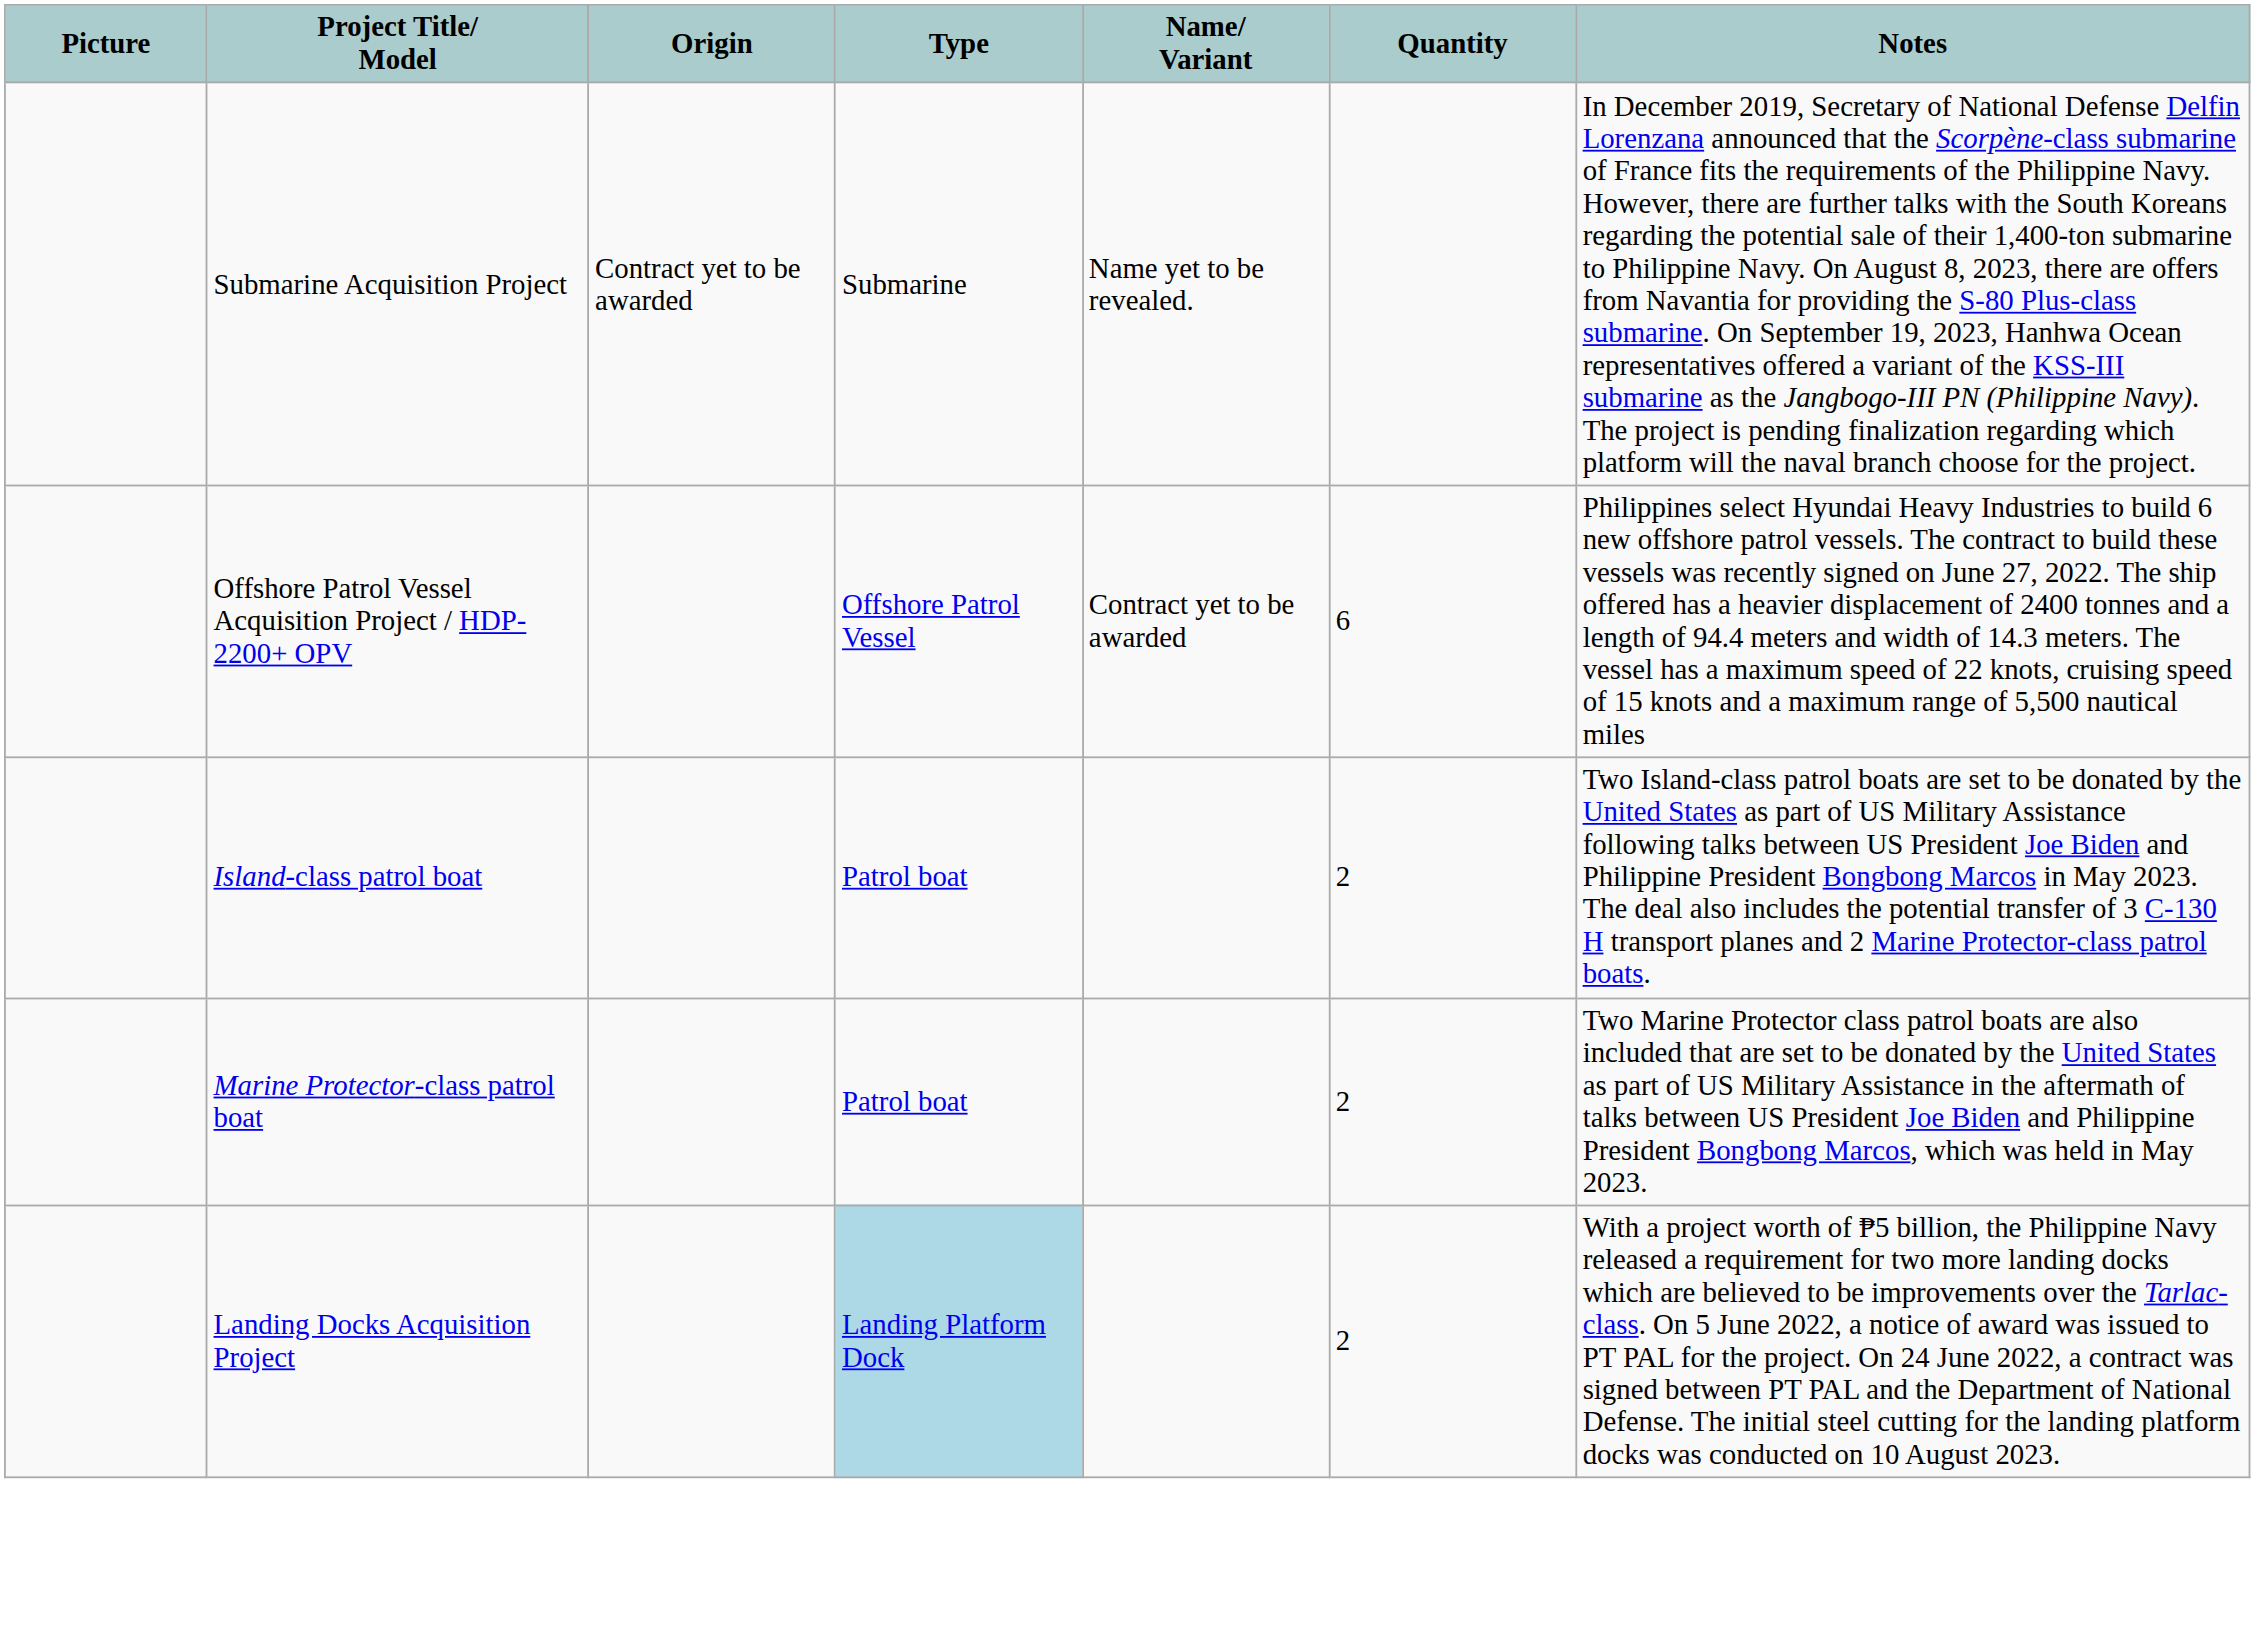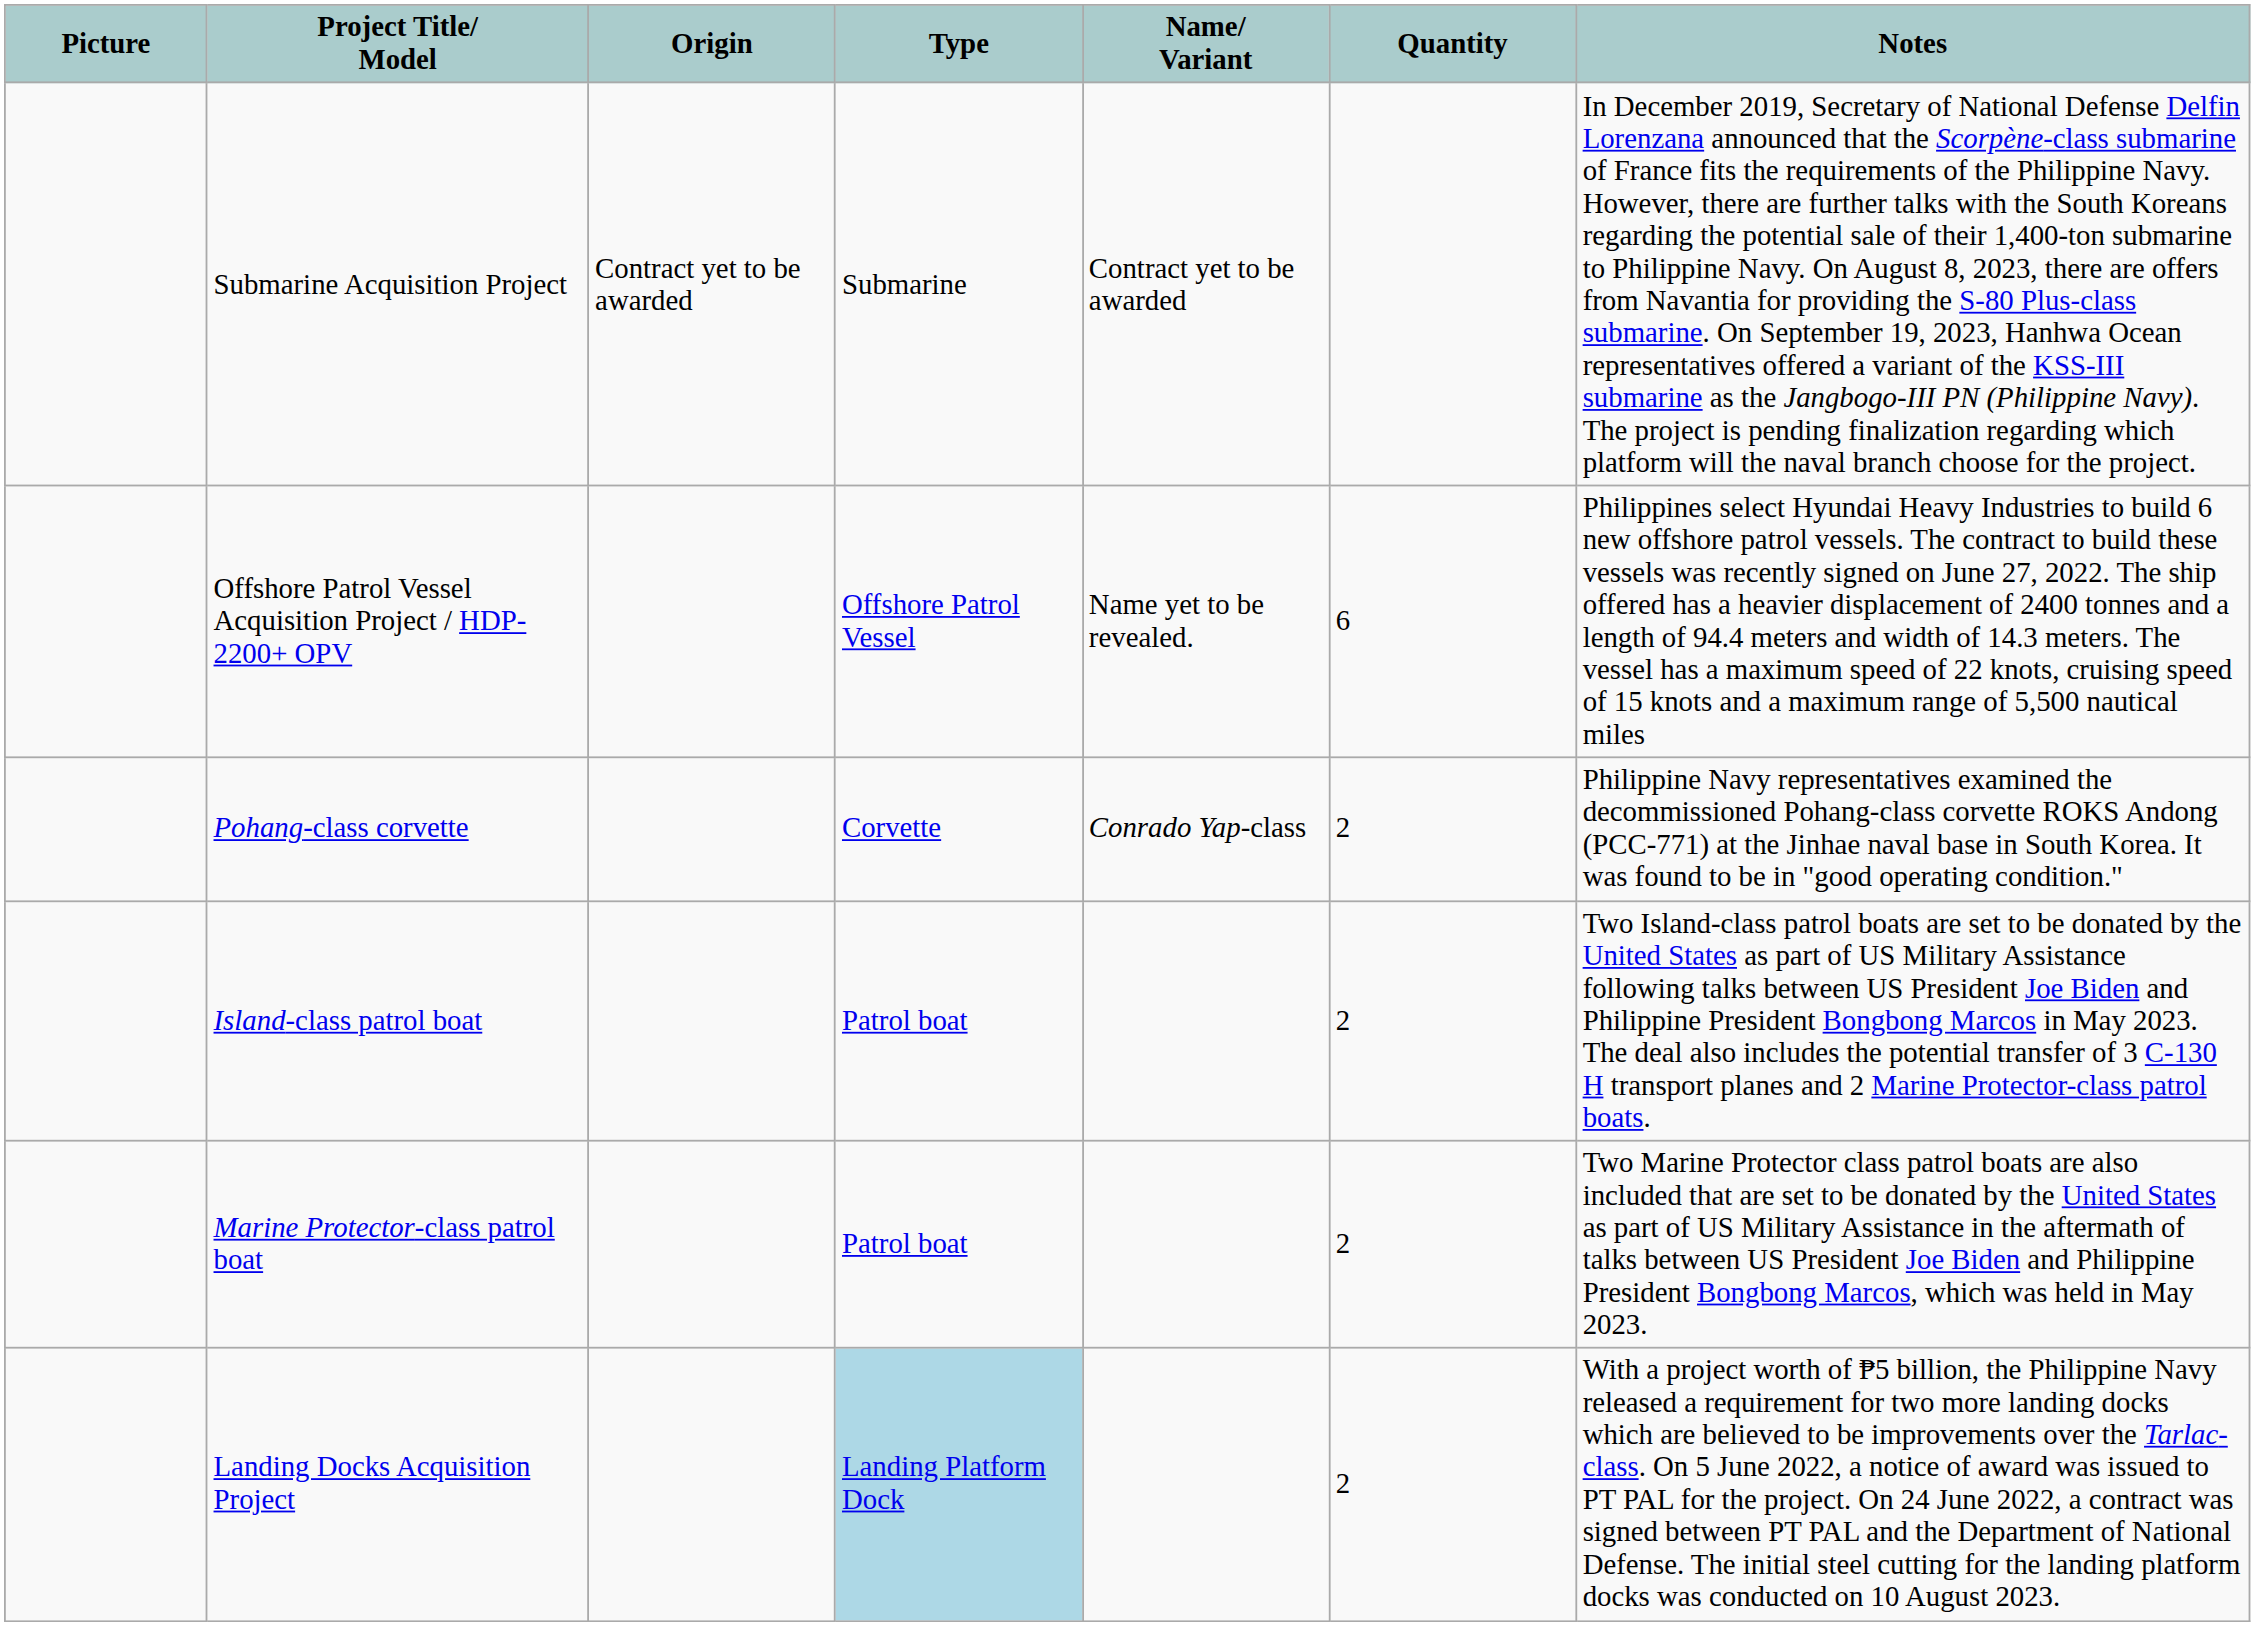 <table class="wikitable">
 <tr>
 <th style="text-align: center; background:#acc; width:9%;">Picture</th>
 <th style="text-align: center; background:#acc; width:17%;">Project Title/<br>Model</th>
 <th style="text-align: center; background:#acc; width:11%;">Origin</th>
 <th style="text-align: center; background:#acc; width:11%;">Type</th>
 <th style="text-align: center; background:#acc; width:11%;">Name/<br>Variant</th>
 <th style="text-align: center; background:#acc; width:11%;">Quantity</th>
 <th style="text-align: center; background:#acc; width:30%;">Notes</th>
 </tr>
 <tr>
 <td></td>
 <td>Submarine Acquisition Project</td>
 <td>Contract yet to be awarded</td>
 <td>Submarine</td>
-<td>Name yet to be revealed.</td>
+<td>Contract yet to be awarded</td>
 <td></td>
 <td>In December 2019, Secretary of National Defense <a href='#'>Delfin Lorenzana</a> announced that the <a href='#'><em>Scorpène</em>-class submarine</a> of France fits the requirements of the Philippine Navy. However, there are further talks with the South Koreans regarding the potential sale of their 1,400-ton submarine to Philippine Navy. On August 8, 2023, there are offers from Navantia for providing the <a href='#'>S-80 Plus-class submarine</a>. On September 19, 2023, Hanhwa Ocean representatives offered a variant of the <a href='#'>KSS-III submarine</a> as the <em>Jangbogo-III PN (Philippine Navy)</em>. The project is pending finalization regarding which platform will the naval branch choose for the project.</td>
 </tr>
 <tr>
 <td></td>
 <td>Offshore Patrol Vessel Acquisition Project / <a href='#'>HDP-2200+ OPV</a></td>
 <td></td>
 <td><a href='#'>Offshore Patrol Vessel</a></td>
-<td>Contract yet to be awarded</td>
+<td>Name yet to be revealed.</td>
 <td>6</td>
 <td>Philippines select Hyundai Heavy Industries to build 6 new offshore patrol vessels. The contract to build these vessels was recently signed on June 27, 2022. The ship offered has a heavier displacement of 2400 tonnes and a length of 94.4 meters and width of 14.3 meters. The vessel has a maximum speed of 22 knots, cruising speed of 15 knots and a maximum range of 5,500 nautical miles</td>
+</tr>
+<tr>
+<td></td>
+<td><a href='#'><em>Pohang</em>-class corvette</a></td>
+<td></td>
+<td><a href='#'>Corvette</a></td>
+<td><em>Conrado Yap</em>-class</td>
+<td>2</td>
+<td>Philippine Navy representatives examined the decommissioned Pohang-class corvette ROKS Andong (PCC-771) at the Jinhae naval base in South Korea. It was found to be in "good operating condition."</td>
 </tr>
 <tr>
 <td></td>
 <td><a href='#'><em>Island</em>-class patrol boat</a></td>
 <td></td>
 <td><a href='#'>Patrol boat</a></td>
 <td></td>
 <td>2</td>
 <td>Two Island-class patrol boats are set to be donated by the <a href='#'>United States</a> as part of US Military Assistance following talks between US President <a href='#'>Joe Biden</a> and Philippine President <a href='#'>Bongbong Marcos</a> in May 2023. The deal also includes the potential transfer of 3 <a href='#'>C-130 H</a> transport planes and 2 <a href='#'>Marine Protector-class patrol boats</a>.</td>
 </tr>
 <tr>
 <td></td>
 <td><a href='#'><em>Marine Protector</em>-class patrol boat</a></td>
 <td></td>
 <td><a href='#'>Patrol boat</a></td>
 <td></td>
 <td>2</td>
 <td>Two Marine Protector class patrol boats are also included that are set to be donated by the <a href='#'>United States</a> as part of US Military Assistance in the aftermath of talks between US President <a href='#'>Joe Biden</a> and Philippine President <a href='#'>Bongbong Marcos</a>, which was held in May 2023.</td>
 </tr>
 <tr>
 <td></td>
 <td><a href='#'>Landing Docks Acquisition Project</a></td>
 <td></td>
 <td style="background: lightblue;"><a href='#'>Landing Platform Dock</a></td>
 <td></td>
 <td>2</td>
 <td>With a project worth of ₱5 billion, the Philippine Navy released a requirement for two more landing docks which are believed to be improvements over the <a href='#'><em>Tarlac</em>-class</a>. On 5 June 2022, a notice of award was issued to PT PAL for the project. On 24 June 2022, a contract was signed between PT PAL and the Department of National Defense. The initial steel cutting for the landing platform docks was conducted on 10 August 2023.</td>
 </tr>
 </table>
